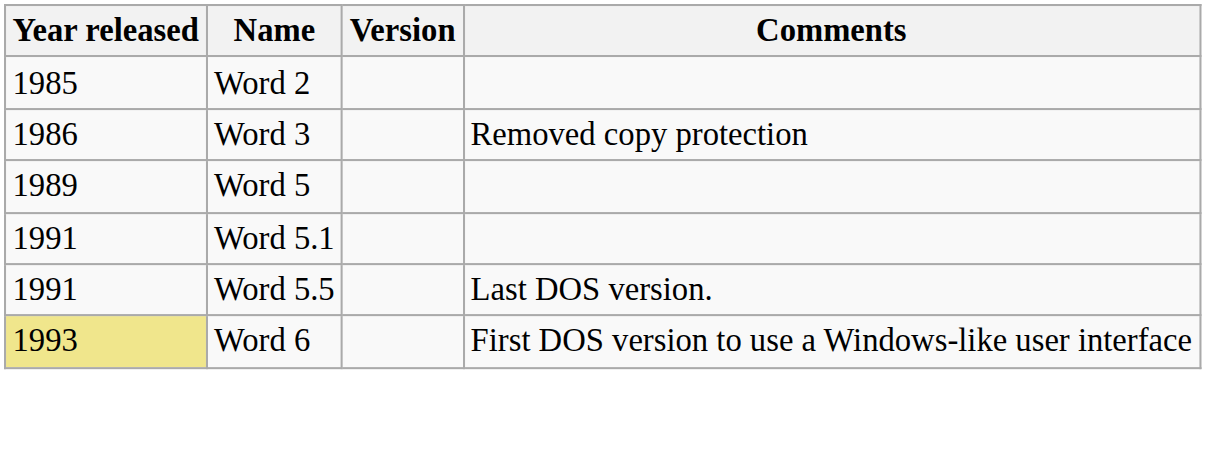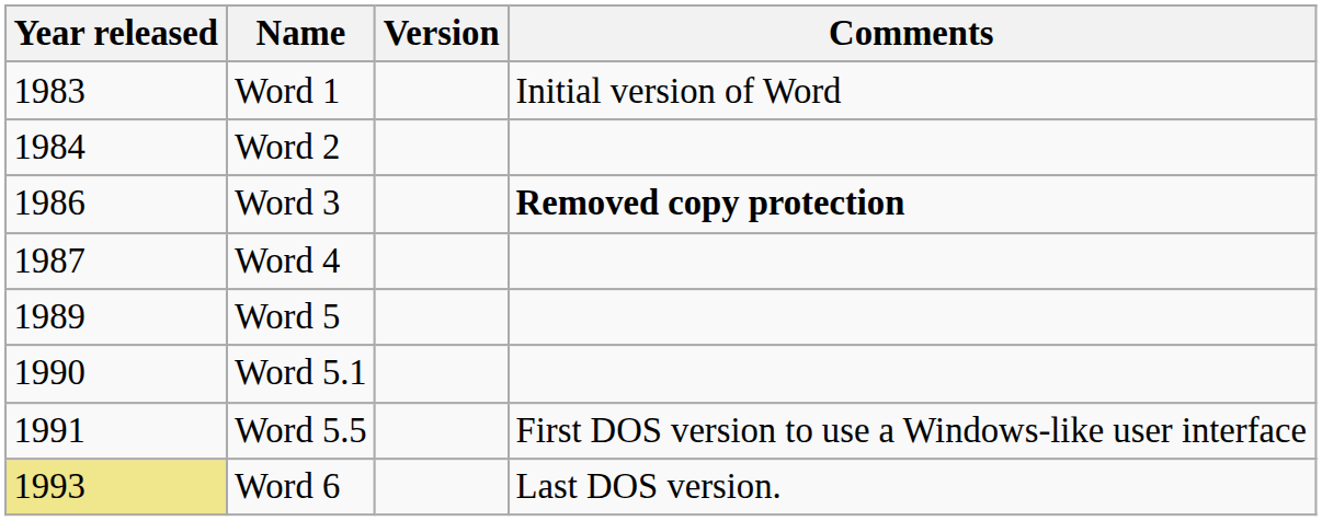 <table class="wikitable sortable">
 <tr>
 <th>Year released</th>
 <th>Name</th>
 <th>Version</th>
 <th scope="col" class="unsortable">Comments</th>
 </tr>
 <tr>
-<td>1985</td>
+<td>1983</td>
+<td>Word 1</td>
+<td></td>
+<td>Initial version of Word</td>
+</tr>
+<tr>
+<td>1984</td>
 <td>Word 2</td>
 <td></td>
 <td></td>
 </tr>
 <tr>
 <td>1986</td>
 <td>Word 3</td>
 <td></td>
-<td>Removed copy protection</td>
+<td><strong>Removed copy protection</strong></td>
+</tr>
+<tr>
+<td>1987</td>
+<td>Word 4</td>
+<td></td>
+<td></td>
 </tr>
 <tr>
 <td>1989</td>
 <td>Word 5</td>
 <td></td>
 <td></td>
 </tr>
 <tr>
-<td>1991</td>
+<td>1990</td>
 <td>Word 5.1</td>
 <td></td>
 <td></td>
 </tr>
 <tr>
 <td>1991</td>
 <td>Word 5.5</td>
 <td></td>
-<td>Last DOS version.</td>
+<td>First DOS version to use a Windows-like user interface</td>
 </tr>
 <tr>
 <td style="background: khaki;">1993</td>
 <td>Word 6</td>
 <td></td>
-<td>First DOS version to use a Windows-like user interface</td>
+<td>Last DOS version.</td>
 </tr>
 </table>
